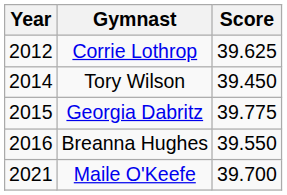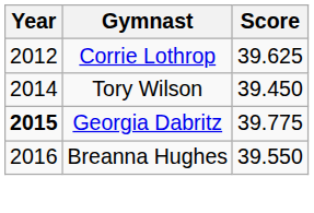 <table class="wikitable" align=center style="text-align:center">
 <tr>
 <th>Year</th>
 <th>Gymnast</th>
 <th>Score</th>
 </tr>
 <tr>
 <td>2012</td>
 <td><a href='#'>Corrie Lothrop</a></td>
 <td>39.625</td>
 </tr>
 <tr>
 <td>2014</td>
 <td>Tory Wilson</td>
 <td>39.450</td>
 </tr>
 <tr>
-<td>2015</td>
+<td><strong>2015</strong></td>
 <td><a href='#'>Georgia Dabritz</a></td>
 <td>39.775</td>
 </tr>
 <tr>
 <td>2016</td>
 <td>Breanna Hughes</td>
 <td>39.550</td>
 </tr>
-<tr>
-<td>2021</td>
-<td><a href='#'>Maile O'Keefe</a></td>
-<td>39.700</td>
-</tr>
 </table>
